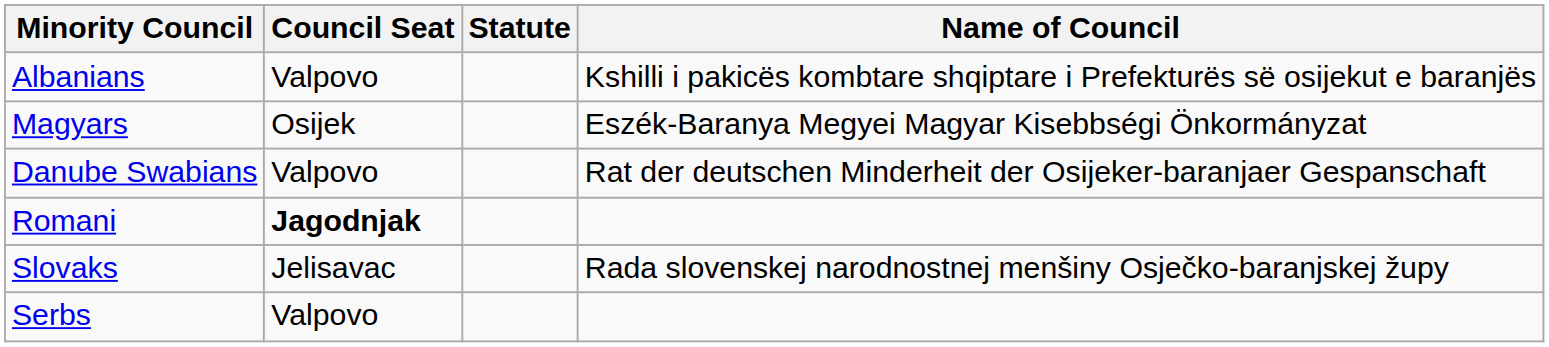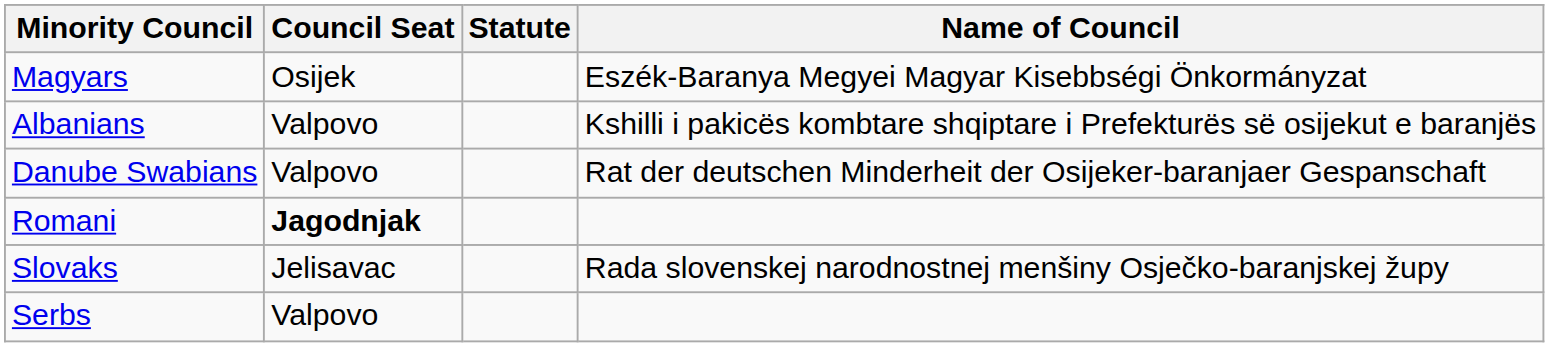 <table class="wikitable">
 <tr>
 <th>Minority Council</th>
 <th>Council Seat</th>
 <th>Statute</th>
 <th>Name of Council</th>
 </tr>
 <tr>
+<td><a href='#'>Magyars</a></td>
+<td>Osijek</td>
+<td></td>
+<td>Eszék-Baranya Megyei Magyar Kisebbségi Önkormányzat</td>
+</tr>
+<tr>
 <td><a href='#'>Albanians</a></td>
 <td>Valpovo</td>
 <td></td>
 <td>Kshilli i pakicës kombtare shqiptare i Prefekturës së osijekut e baranjës</td>
-</tr>
-<tr>
-<td><a href='#'>Magyars</a></td>
-<td>Osijek</td>
-<td></td>
-<td>Eszék-Baranya Megyei Magyar Kisebbségi Önkormányzat</td>
 </tr>
 <tr>
 <td><a href='#'>Danube Swabians</a></td>
 <td>Valpovo</td>
 <td></td>
 <td>Rat der deutschen Minderheit der Osijeker-baranjaer Gespanschaft</td>
 </tr>
 <tr>
 <td><a href='#'>Romani</a></td>
 <td><strong>Jagodnjak</strong></td>
 <td></td>
 <td></td>
 </tr>
 <tr>
 <td><a href='#'>Slovaks</a></td>
 <td>Jelisavac</td>
 <td></td>
 <td>Rada slovenskej narodnostnej menšiny Osječko-baranjskej župy</td>
 </tr>
 <tr>
 <td><a href='#'>Serbs</a></td>
 <td>Valpovo</td>
 <td></td>
 <td></td>
 </tr>
 </table>
